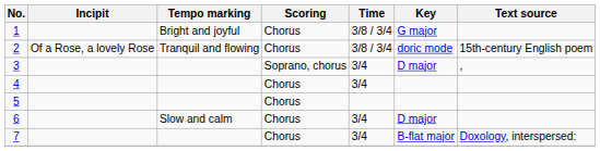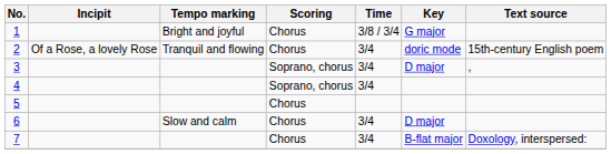 <table class="wikitable">
 <tr>
 <th scope="col">No.</th>
 <th scope="col">Incipit</th>
 <th scope="col">Tempo marking</th>
 <th scope="col">Scoring</th>
 <th scope="col">Time</th>
 <th scope="col">Key</th>
 <th scope="col">Text source</th>
 </tr>
 <tr>
 <td style="text-align: center;"><a href='#'>1</a></td>
 <td></td>
 <td>Bright and joyful</td>
 <td>Chorus</td>
 <td>3/8 / 3/4</td>
 <td><a href='#'>G major</a></td>
 <td></td>
 </tr>
 <tr>
 <td style="text-align: center;"><a href='#'>2</a></td>
 <td>Of a Rose, a lovely Rose</td>
 <td>Tranquil and flowing</td>
 <td>Chorus</td>
-<td>3/8 / 3/4</td>
+<td>3/4</td>
 <td><a href='#'>doric mode</a></td>
 <td>15th-century English poem</td>
 </tr>
 <tr>
 <td style="text-align: center;"><a href='#'>3</a></td>
 <td></td>
 <td></td>
 <td>Soprano, chorus</td>
 <td>3/4</td>
 <td><a href='#'>D major</a></td>
 <td>, <em></em></td>
 </tr>
 <tr>
 <td style="text-align: center;"><a href='#'>4</a></td>
 <td></td>
 <td></td>
-<td>Chorus</td>
+<td>Soprano, chorus</td>
 <td>3/4</td>
 <td></td>
 <td></td>
 </tr>
 <tr>
 <td style="text-align: center;"><a href='#'>5</a></td>
 <td></td>
 <td></td>
 <td>Chorus</td>
 <td></td>
 <td></td>
 <td></td>
 </tr>
 <tr>
 <td style="text-align: center;"><a href='#'>6</a></td>
 <td></td>
 <td>Slow and calm</td>
 <td>Chorus</td>
 <td>3/4</td>
 <td><a href='#'>D major</a></td>
 <td></td>
 </tr>
 <tr>
 <td style="text-align: center;"><a href='#'>7</a></td>
 <td></td>
 <td></td>
 <td>Chorus</td>
 <td>3/4</td>
 <td><a href='#'>B-flat major</a></td>
 <td><a href='#'>Doxology</a>, interspersed: </td>
 </tr>
 <tr>
 </tr>
 </table>
